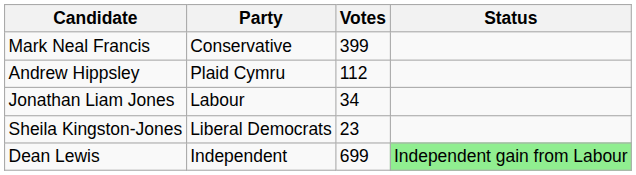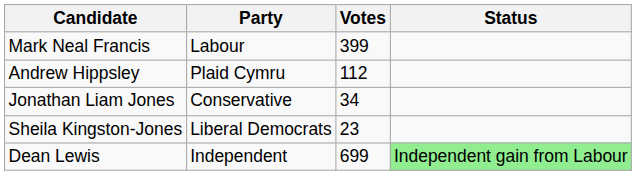 <table class="wikitable sortable">
 <tr>
 <th>Candidate</th>
 <th>Party</th>
 <th>Votes</th>
 <th>Status</th>
 </tr>
 <tr>
 <td>Mark Neal Francis</td>
-<td>Conservative</td>
+<td>Labour</td>
 <td>399</td>
 <td></td>
 </tr>
 <tr>
 <td>Andrew Hippsley</td>
 <td>Plaid Cymru</td>
 <td>112</td>
 <td></td>
 </tr>
 <tr>
 <td>Jonathan Liam Jones</td>
-<td>Labour</td>
+<td>Conservative</td>
 <td>34</td>
 <td></td>
 </tr>
 <tr>
 <td>Sheila Kingston-Jones</td>
 <td>Liberal Democrats</td>
 <td>23</td>
 <td></td>
 </tr>
 <tr>
 <td>Dean Lewis</td>
 <td>Independent</td>
 <td>699</td>
 <td style="background: lightgreen;">Independent gain from Labour</td>
 </tr>
 </table>
